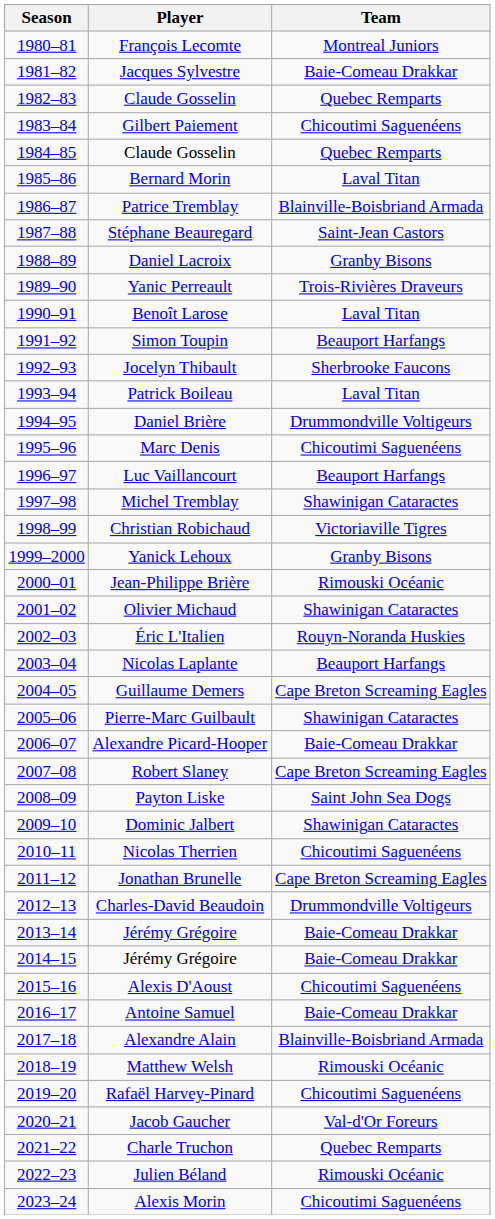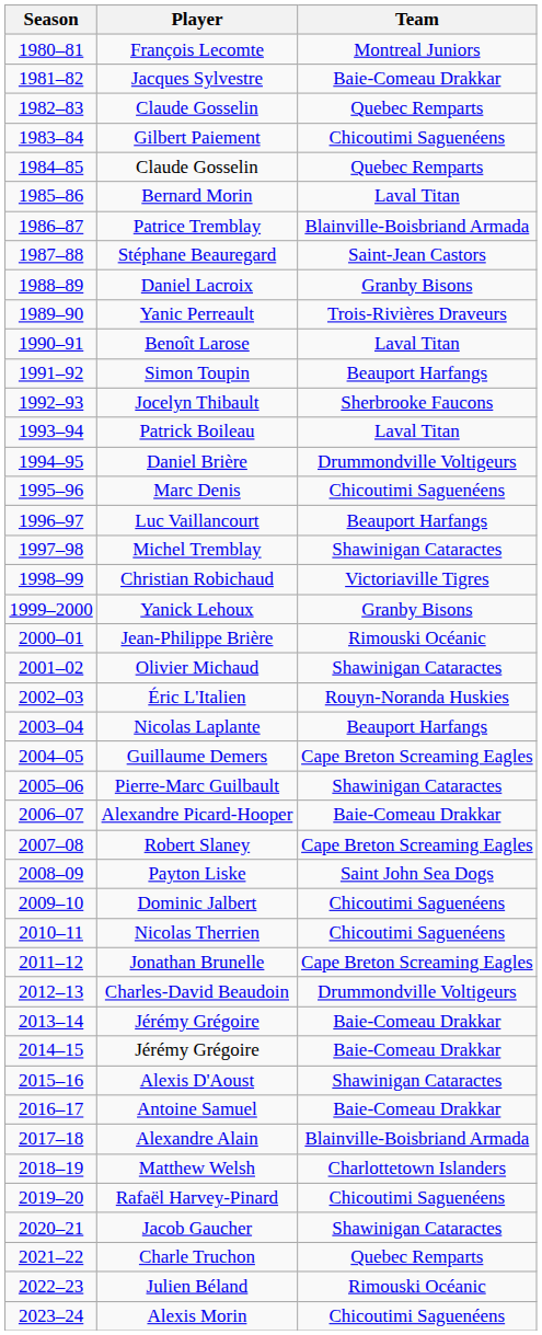 <table class="wikitable" style="text-align:center">
 <tr>
 <th>Season</th>
 <th>Player</th>
 <th>Team</th>
 </tr>
 <tr>
 <td><a href='#'>1980–81</a></td>
 <td><a href='#'>François Lecomte</a></td>
 <td><a href='#'>Montreal Juniors</a></td>
 </tr>
 <tr>
 <td><a href='#'>1981–82</a></td>
 <td><a href='#'>Jacques Sylvestre</a></td>
 <td><a href='#'>Baie-Comeau Drakkar</a></td>
 </tr>
 <tr>
 <td><a href='#'>1982–83</a></td>
 <td><a href='#'>Claude Gosselin</a></td>
 <td><a href='#'>Quebec Remparts</a></td>
 </tr>
 <tr>
 <td><a href='#'>1983–84</a></td>
 <td><a href='#'>Gilbert Paiement</a></td>
 <td><a href='#'>Chicoutimi Saguenéens</a></td>
 </tr>
 <tr>
 <td><a href='#'>1984–85</a></td>
 <td>Claude Gosselin</td>
 <td><a href='#'>Quebec Remparts</a></td>
 </tr>
 <tr>
 <td><a href='#'>1985–86</a></td>
 <td><a href='#'>Bernard Morin</a></td>
 <td><a href='#'>Laval Titan</a></td>
 </tr>
 <tr>
 <td><a href='#'>1986–87</a></td>
 <td><a href='#'>Patrice Tremblay</a></td>
 <td><a href='#'>Blainville-Boisbriand Armada</a></td>
 </tr>
 <tr>
 <td><a href='#'>1987–88</a></td>
 <td><a href='#'>Stéphane Beauregard</a></td>
 <td><a href='#'>Saint-Jean Castors</a></td>
 </tr>
 <tr>
 <td><a href='#'>1988–89</a></td>
 <td><a href='#'>Daniel Lacroix</a></td>
 <td><a href='#'>Granby Bisons</a></td>
 </tr>
 <tr>
 <td><a href='#'>1989–90</a></td>
 <td><a href='#'>Yanic Perreault</a></td>
 <td><a href='#'>Trois-Rivières Draveurs</a></td>
 </tr>
 <tr>
 <td><a href='#'>1990–91</a></td>
 <td><a href='#'>Benoît Larose</a></td>
 <td><a href='#'>Laval Titan</a></td>
 </tr>
 <tr>
 <td><a href='#'>1991–92</a></td>
 <td><a href='#'>Simon Toupin</a></td>
 <td><a href='#'>Beauport Harfangs</a></td>
 </tr>
 <tr>
 <td><a href='#'>1992–93</a></td>
 <td><a href='#'>Jocelyn Thibault</a></td>
 <td><a href='#'>Sherbrooke Faucons</a></td>
 </tr>
 <tr>
 <td><a href='#'>1993–94</a></td>
 <td><a href='#'>Patrick Boileau</a></td>
 <td><a href='#'>Laval Titan</a></td>
 </tr>
 <tr>
 <td><a href='#'>1994–95</a></td>
 <td><a href='#'>Daniel Brière</a></td>
 <td><a href='#'>Drummondville Voltigeurs</a></td>
 </tr>
 <tr>
 <td><a href='#'>1995–96</a></td>
 <td><a href='#'>Marc Denis</a></td>
 <td><a href='#'>Chicoutimi Saguenéens</a></td>
 </tr>
 <tr>
 <td><a href='#'>1996–97</a></td>
 <td><a href='#'>Luc Vaillancourt</a></td>
 <td><a href='#'>Beauport Harfangs</a></td>
 </tr>
 <tr>
 <td><a href='#'>1997–98</a></td>
 <td><a href='#'>Michel Tremblay</a></td>
 <td><a href='#'>Shawinigan Cataractes</a></td>
 </tr>
 <tr>
 <td><a href='#'>1998–99</a></td>
 <td><a href='#'>Christian Robichaud</a></td>
 <td><a href='#'>Victoriaville Tigres</a></td>
 </tr>
 <tr>
 <td><a href='#'>1999–2000</a></td>
 <td><a href='#'>Yanick Lehoux</a></td>
 <td><a href='#'>Granby Bisons</a></td>
 </tr>
 <tr>
 <td><a href='#'>2000–01</a></td>
 <td><a href='#'>Jean-Philippe Brière</a></td>
 <td><a href='#'>Rimouski Océanic</a></td>
 </tr>
 <tr>
 <td><a href='#'>2001–02</a></td>
 <td><a href='#'>Olivier Michaud</a></td>
 <td><a href='#'>Shawinigan Cataractes</a></td>
 </tr>
 <tr>
 <td><a href='#'>2002–03</a></td>
 <td><a href='#'>Éric L'Italien</a></td>
 <td><a href='#'>Rouyn-Noranda Huskies</a></td>
 </tr>
 <tr>
 <td><a href='#'>2003–04</a></td>
 <td><a href='#'>Nicolas Laplante</a></td>
 <td><a href='#'>Beauport Harfangs</a></td>
 </tr>
 <tr>
 <td><a href='#'>2004–05</a></td>
 <td><a href='#'>Guillaume Demers</a></td>
 <td><a href='#'>Cape Breton Screaming Eagles</a></td>
 </tr>
 <tr>
 <td><a href='#'>2005–06</a></td>
 <td><a href='#'>Pierre-Marc Guilbault</a></td>
 <td><a href='#'>Shawinigan Cataractes</a></td>
 </tr>
 <tr>
 <td><a href='#'>2006–07</a></td>
 <td><a href='#'>Alexandre Picard-Hooper</a></td>
 <td><a href='#'>Baie-Comeau Drakkar</a></td>
 </tr>
 <tr>
 <td><a href='#'>2007–08</a></td>
 <td><a href='#'>Robert Slaney</a></td>
 <td><a href='#'>Cape Breton Screaming Eagles</a></td>
 </tr>
 <tr>
 <td><a href='#'>2008–09</a></td>
 <td><a href='#'>Payton Liske</a></td>
 <td><a href='#'>Saint John Sea Dogs</a></td>
 </tr>
 <tr>
 <td><a href='#'>2009–10</a></td>
 <td><a href='#'>Dominic Jalbert</a></td>
-<td><a href='#'>Shawinigan Cataractes</a></td>
+<td><a href='#'>Chicoutimi Saguenéens</a></td>
 </tr>
 <tr>
 <td><a href='#'>2010–11</a></td>
 <td><a href='#'>Nicolas Therrien</a></td>
 <td><a href='#'>Chicoutimi Saguenéens</a></td>
 </tr>
 <tr>
 <td><a href='#'>2011–12</a></td>
 <td><a href='#'>Jonathan Brunelle</a></td>
 <td><a href='#'>Cape Breton Screaming Eagles</a></td>
 </tr>
 <tr>
 <td><a href='#'>2012–13</a></td>
 <td><a href='#'>Charles-David Beaudoin</a></td>
 <td><a href='#'>Drummondville Voltigeurs</a></td>
 </tr>
 <tr>
 <td><a href='#'>2013–14</a></td>
 <td><a href='#'>Jérémy Grégoire</a></td>
 <td><a href='#'>Baie-Comeau Drakkar</a></td>
 </tr>
 <tr>
 <td><a href='#'>2014–15</a></td>
 <td>Jérémy Grégoire</td>
 <td><a href='#'>Baie-Comeau Drakkar</a></td>
 </tr>
 <tr>
 <td><a href='#'>2015–16</a></td>
 <td><a href='#'>Alexis D'Aoust</a></td>
-<td><a href='#'>Chicoutimi Saguenéens</a></td>
+<td><a href='#'>Shawinigan Cataractes</a></td>
 </tr>
 <tr>
 <td><a href='#'>2016–17</a></td>
 <td><a href='#'>Antoine Samuel</a></td>
 <td><a href='#'>Baie-Comeau Drakkar</a></td>
 </tr>
 <tr>
 <td><a href='#'>2017–18</a></td>
 <td><a href='#'>Alexandre Alain</a></td>
 <td><a href='#'>Blainville-Boisbriand Armada</a></td>
 </tr>
 <tr>
 <td><a href='#'>2018–19</a></td>
 <td><a href='#'>Matthew Welsh</a></td>
-<td><a href='#'>Rimouski Océanic</a></td>
+<td><a href='#'>Charlottetown Islanders</a></td>
 </tr>
 <tr>
 <td><a href='#'>2019–20</a></td>
 <td><a href='#'>Rafaël Harvey-Pinard</a></td>
 <td><a href='#'>Chicoutimi Saguenéens</a></td>
 </tr>
 <tr>
 <td><a href='#'>2020–21</a></td>
 <td><a href='#'>Jacob Gaucher</a></td>
-<td><a href='#'>Val-d'Or Foreurs</a></td>
+<td><a href='#'>Shawinigan Cataractes</a></td>
 </tr>
 <tr>
 <td><a href='#'>2021–22</a></td>
 <td><a href='#'>Charle Truchon</a></td>
 <td><a href='#'>Quebec Remparts</a></td>
 </tr>
 <tr>
 <td><a href='#'>2022–23</a></td>
 <td><a href='#'>Julien Béland</a></td>
 <td><a href='#'>Rimouski Océanic</a></td>
 </tr>
 <tr>
 <td><a href='#'>2023–24</a></td>
 <td><a href='#'>Alexis Morin</a></td>
 <td><a href='#'>Chicoutimi Saguenéens</a></td>
 </tr>
 </table>
